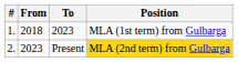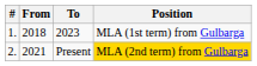 <table class="wikitable sortable">
 <tr>
 <th>#</th>
 <th>From</th>
 <th>To</th>
 <th>Position</th>
 </tr>
 <tr>
 <td>1.</td>
 <td>2018</td>
 <td>2023</td>
 <td>MLA (1st term) from <a href='#'>Gulbarga</a></td>
 </tr>
 <tr>
 <td>2.</td>
-<td>2023</td>
+<td>2021</td>
 <td>Present</td>
 <td style="background: gold;">MLA (2nd term) from <a href='#'>Gulbarga</a></td>
 </tr>
 </table>
